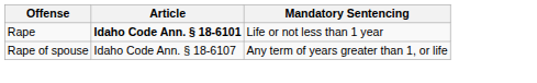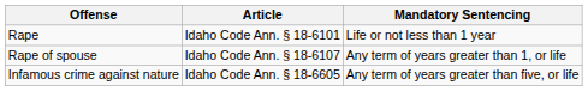 <table class="wikitable">
 <tr>
 <th>Offense</th>
 <th>Article</th>
 <th>Mandatory Sentencing</th>
 </tr>
 <tr>
 <td>Rape</td>
-<td><strong>Idaho Code Ann. § 18-6101</strong></td>
+<td>Idaho Code Ann. § 18-6101</td>
 <td>Life or not less than 1 year</td>
 </tr>
 <tr>
 <td>Rape of spouse</td>
 <td>Idaho Code Ann. § 18-6107</td>
 <td>Any term of years greater than 1, or life</td>
 </tr>
+<tr>
+<td>Infamous crime against nature</td>
+<td>Idaho Code Ann. § 18-6605</td>
+<td>Any term of years greater than five, or life</td>
+</tr>
 </table>
